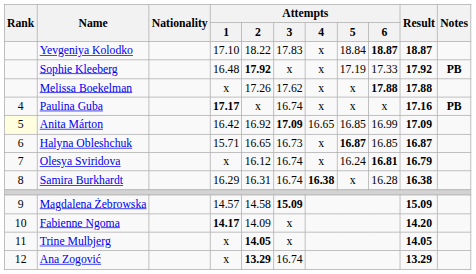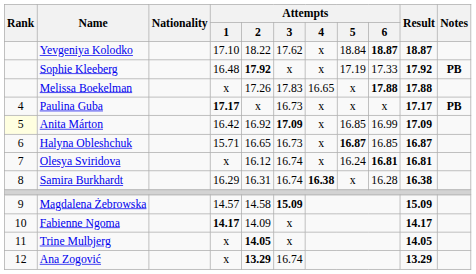 <table class="wikitable sortable" style="text-align:center">
 <tr>
 <th rowspan=2>Rank</th>
 <th rowspan=2>Name</th>
 <th rowspan=2>Nationality</th>
 <th colspan=6>Attempts</th>
 <th rowspan=2>Result</th>
 <th rowspan=2>Notes</th>
 </tr>
 <tr>
 <th>1</th>
 <th>2</th>
 <th>3</th>
 <th>4</th>
 <th>5</th>
 <th>6</th>
 </tr>
 <tr>
 <td></td>
 <td align=left><a href='#'>Yevgeniya Kolodko</a></td>
 <td align=left></td>
 <td>17.10</td>
 <td>18.22</td>
-<td>17.83</td>
+<td>17.62</td>
 <td>x</td>
 <td>18.84</td>
 <td><strong>18.87</strong></td>
 <td><strong>18.87</strong></td>
 <td></td>
 </tr>
 <tr>
 <td></td>
 <td align=left><a href='#'>Sophie Kleeberg</a></td>
 <td align=left></td>
 <td>16.48</td>
 <td><strong>17.92</strong></td>
 <td>x</td>
 <td>x</td>
 <td>17.19</td>
 <td>17.33</td>
 <td><strong>17.92</strong></td>
 <td><strong>PB</strong></td>
 </tr>
 <tr>
 <td></td>
 <td align=left><a href='#'>Melissa Boekelman</a></td>
 <td align=left></td>
 <td>x</td>
 <td>17.26</td>
-<td>17.62</td>
-<td>x</td>
+<td>17.83</td>
+<td>16.65</td>
 <td>x</td>
 <td><strong>17.88</strong></td>
 <td><strong>17.88</strong></td>
 <td></td>
 </tr>
 <tr>
 <td>4</td>
 <td align=left><a href='#'>Paulina Guba</a></td>
 <td align=left></td>
 <td><strong>17.17</strong></td>
 <td>x</td>
-<td>16.74</td>
+<td>16.73</td>
 <td>x</td>
 <td>x</td>
 <td>x</td>
-<td><strong>17.16</strong></td>
+<td><strong>17.17</strong></td>
 <td><strong>PB</strong></td>
 </tr>
 <tr>
 <td style="background: lightyellow;">5</td>
 <td align=left><a href='#'>Anita Márton</a></td>
 <td align=left></td>
 <td>16.42</td>
 <td>16.92</td>
 <td><strong>17.09</strong></td>
-<td>16.65</td>
+<td>x</td>
 <td>16.85</td>
 <td>16.99</td>
 <td><strong>17.09</strong></td>
 <td></td>
 </tr>
 <tr>
 <td>6</td>
 <td align=left><a href='#'>Halyna Obleshchuk</a></td>
 <td align=left></td>
 <td>15.71</td>
 <td>16.65</td>
 <td>16.73</td>
 <td>x</td>
 <td><strong>16.87</strong></td>
 <td>16.85</td>
 <td><strong>16.87</strong></td>
 <td></td>
 </tr>
 <tr>
 <td>7</td>
 <td align=left><a href='#'>Olesya Sviridova</a></td>
 <td align=left></td>
 <td>x</td>
 <td>16.12</td>
 <td>16.74</td>
 <td>x</td>
 <td>16.24</td>
 <td><strong>16.81</strong></td>
-<td><strong>16.79</strong></td>
+<td><strong>16.81</strong></td>
 <td></td>
 </tr>
 <tr>
 <td>8</td>
 <td align=left><a href='#'>Samira Burkhardt</a></td>
 <td align=left></td>
 <td>16.29</td>
 <td>16.31</td>
 <td>16.74</td>
 <td><strong>16.38</strong></td>
 <td>x</td>
 <td>16.28</td>
 <td><strong>16.38</strong></td>
 <td></td>
 </tr>
 <tr>
 <td colspan=11 bgcolor=lightgray></td>
 </tr>
 <tr>
 <td>9</td>
 <td align=left><a href='#'>Magdalena Żebrowska</a></td>
 <td align=left></td>
 <td>14.57</td>
 <td>14.58</td>
 <td><strong>15.09</strong></td>
 <td colspan=3></td>
 <td><strong>15.09</strong></td>
 <td></td>
 </tr>
 <tr>
 <td>10</td>
 <td align=left><a href='#'>Fabienne Ngoma</a></td>
 <td align=left></td>
 <td><strong>14.17</strong></td>
 <td>14.09</td>
 <td>x</td>
 <td colspan=3></td>
-<td><strong>14.20</strong></td>
+<td><strong>14.17</strong></td>
 <td></td>
 </tr>
 <tr>
 <td>11</td>
 <td align=left><a href='#'>Trine Mulbjerg</a></td>
 <td align=left></td>
 <td>x</td>
 <td><strong>14.05</strong></td>
 <td>x</td>
 <td colspan=3></td>
 <td><strong>14.05</strong></td>
 <td></td>
 </tr>
 <tr>
 <td>12</td>
 <td align=left><a href='#'>Ana Zogović</a></td>
 <td align=left></td>
 <td>x</td>
 <td><strong>13.29</strong></td>
 <td>16.74</td>
 <td colspan=3></td>
 <td><strong>13.29</strong></td>
 <td></td>
 </tr>
 </table>
